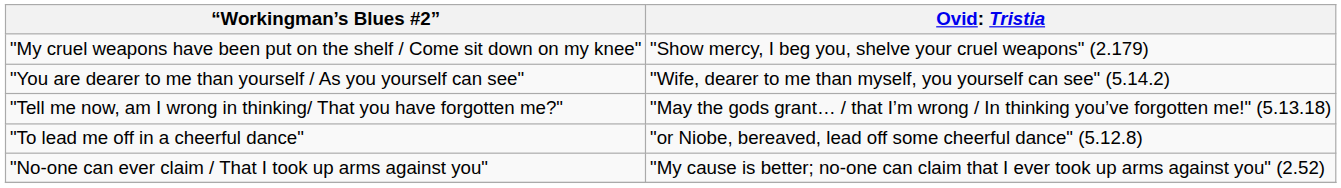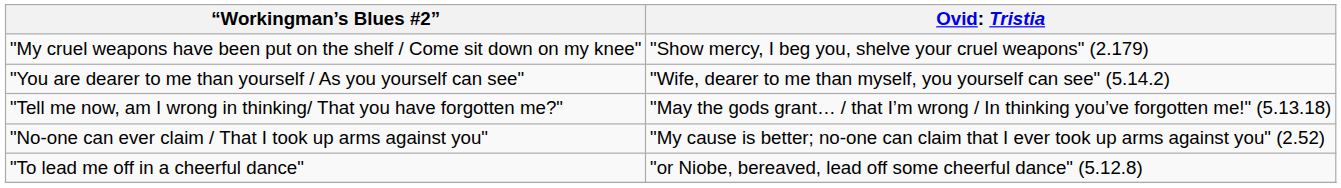 <table class="wikitable sortable" style="margin: 1em auto;">
 <tr>
 <th scope=col>“Workingman’s Blues #2”</th>
 <th scope=col><a href='#'>Ovid</a>: <em><a href='#'>Tristia</a></em></th>
 </tr>
 <tr>
 <td>"My cruel weapons have been put on the shelf / Come sit down on my knee"</td>
 <td>"Show mercy, I beg you, shelve your cruel weapons" (2.179)</td>
 </tr>
 <tr>
 <td>"You are dearer to me than yourself / As you yourself can see"</td>
 <td>"Wife, dearer to me than myself, you yourself can see" (5.14.2)</td>
 </tr>
 <tr>
 <td>"Tell me now, am I wrong in thinking/ That you have forgotten me?"</td>
 <td>"May the gods grant… / that I’m wrong / In thinking you’ve forgotten me!" (5.13.18)</td>
 </tr>
 <tr>
+<td>"No-one can ever claim / That I took up arms against you"</td>
+<td>"My cause is better; no-one can claim that I ever took up arms against you" (2.52)</td>
+</tr>
+<tr>
 <td>"To lead me off in a cheerful dance"</td>
 <td>"or Niobe, bereaved, lead off some cheerful dance" (5.12.8)</td>
 </tr>
 <tr>
-<td>"No-one can ever claim / That I took up arms against you"</td>
-<td>"My cause is better; no-one can claim that I ever took up arms against you" (2.52)</td>
-</tr>
-<tr>
 </tr>
 </table>
